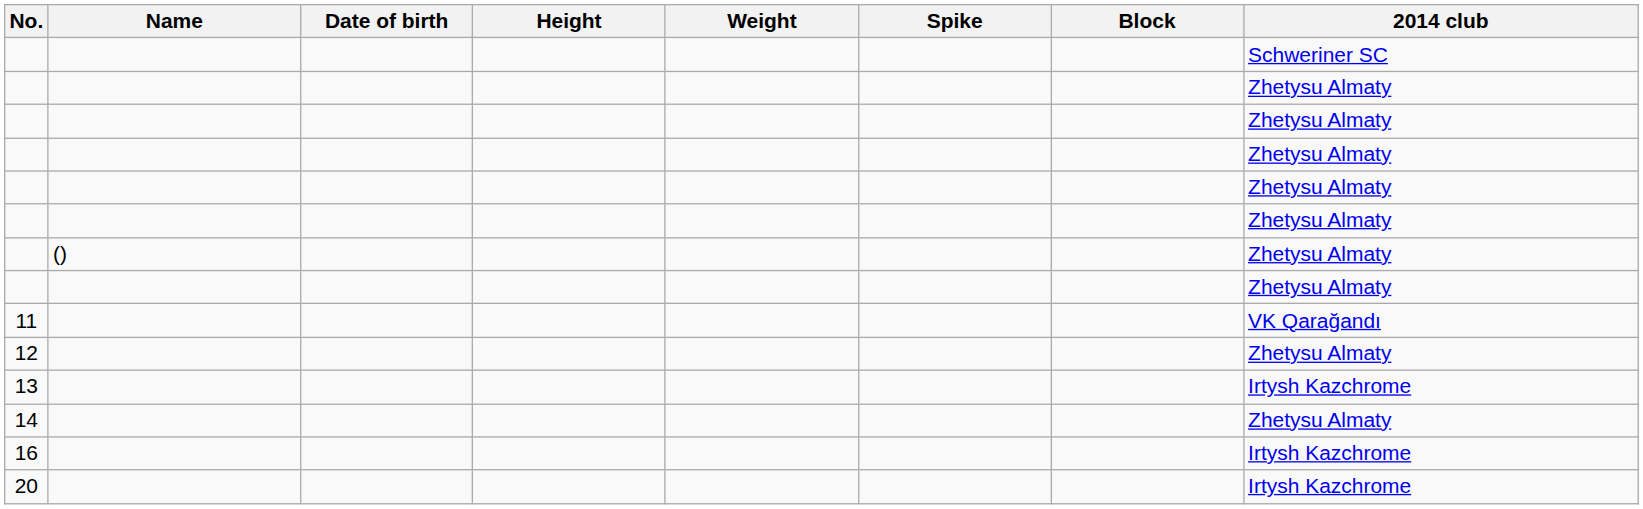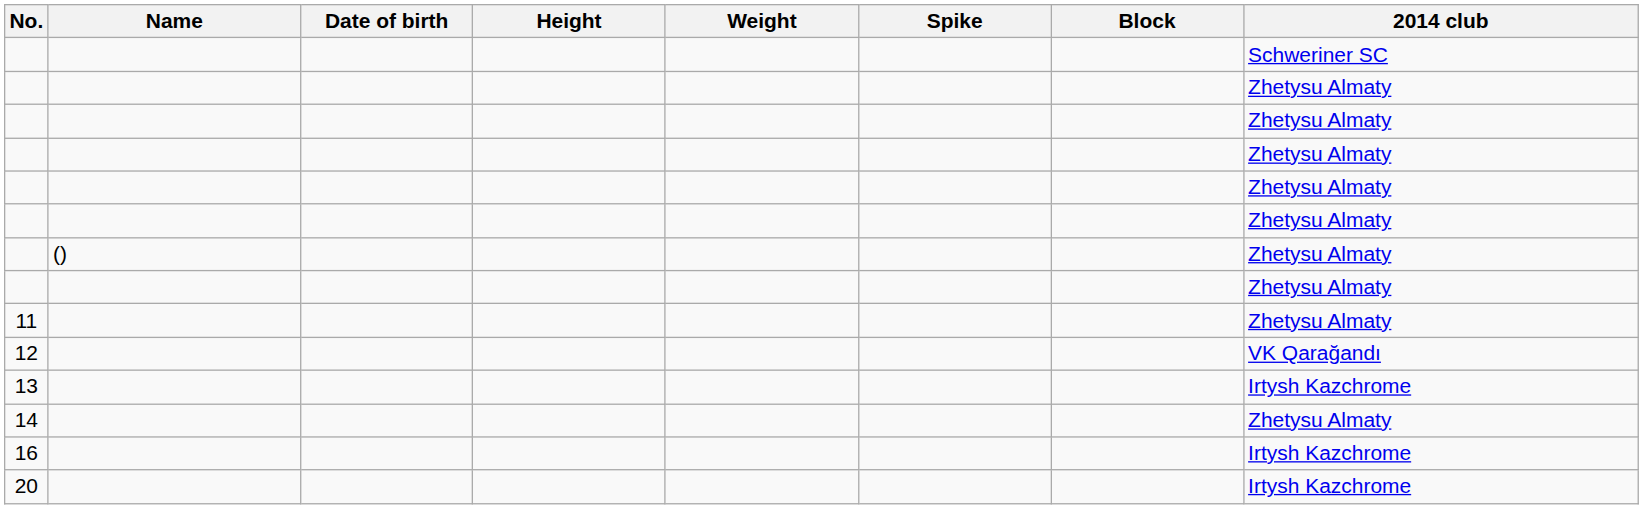 <table class="wikitable sortable" style="font-size:100%; text-align:center;">
 <tr>
 <th>No.</th>
 <th style="width:12em">Name</th>
 <th style="width:8em">Date of birth</th>
 <th style="width:9em">Height</th>
 <th style="width:9em">Weight</th>
 <th style="width:9em">Spike</th>
 <th style="width:9em">Block</th>
 <th style="width:19em">2014 club</th>
 </tr>
 <tr>
 <td></td>
 <td align=left></td>
 <td align=right></td>
 <td></td>
 <td></td>
 <td></td>
 <td></td>
 <td align=left> <a href='#'>Schweriner SC</a></td>
 </tr>
 <tr>
 <td></td>
 <td align=left></td>
 <td align=right></td>
 <td></td>
 <td></td>
 <td></td>
 <td></td>
 <td align=left> <a href='#'>Zhetysu Almaty</a></td>
 </tr>
 <tr>
 <td></td>
 <td align=left></td>
 <td align=right></td>
 <td></td>
 <td></td>
 <td></td>
 <td></td>
 <td align=left> <a href='#'>Zhetysu Almaty</a></td>
 </tr>
 <tr>
 <td></td>
 <td align=left></td>
 <td align=right></td>
 <td></td>
 <td></td>
 <td></td>
 <td></td>
 <td align=left> <a href='#'>Zhetysu Almaty</a></td>
 </tr>
 <tr>
 <td></td>
 <td align=left></td>
 <td align=right></td>
 <td></td>
 <td></td>
 <td></td>
 <td></td>
 <td align=left> <a href='#'>Zhetysu Almaty</a></td>
 </tr>
 <tr>
 <td></td>
 <td align=left></td>
 <td align=right></td>
 <td></td>
 <td></td>
 <td></td>
 <td></td>
 <td align=left> <a href='#'>Zhetysu Almaty</a></td>
 </tr>
 <tr>
 <td></td>
 <td align=left> ()</td>
 <td align=right></td>
 <td></td>
 <td></td>
 <td></td>
 <td></td>
 <td align=left> <a href='#'>Zhetysu Almaty</a></td>
 </tr>
 <tr>
 <td></td>
 <td align=left></td>
 <td align=right></td>
 <td></td>
 <td></td>
 <td></td>
 <td></td>
 <td align=left> <a href='#'>Zhetysu Almaty</a></td>
 </tr>
 <tr>
 <td>11</td>
 <td align=left></td>
 <td align=right></td>
 <td></td>
 <td></td>
 <td></td>
 <td></td>
-<td align=left> <a href='#'>VK Qarağandı</a></td>
+<td align=left> <a href='#'>Zhetysu Almaty</a></td>
 </tr>
 <tr>
 <td>12</td>
 <td align=left></td>
 <td align=right></td>
 <td></td>
 <td></td>
 <td></td>
 <td></td>
-<td align=left> <a href='#'>Zhetysu Almaty</a></td>
+<td align=left> <a href='#'>VK Qarağandı</a></td>
 </tr>
 <tr>
 <td>13</td>
 <td align=left></td>
 <td align=right></td>
 <td></td>
 <td></td>
 <td></td>
 <td></td>
 <td align=left> <a href='#'>Irtysh Kazchrome</a></td>
 </tr>
 <tr>
 <td>14</td>
 <td align=left></td>
 <td align=right></td>
 <td></td>
 <td></td>
 <td></td>
 <td></td>
 <td align=left> <a href='#'>Zhetysu Almaty</a></td>
 </tr>
 <tr>
 <td>16</td>
 <td align=left></td>
 <td align=right></td>
 <td></td>
 <td></td>
 <td></td>
 <td></td>
 <td align=left> <a href='#'>Irtysh Kazchrome</a></td>
 </tr>
 <tr>
 <td>20</td>
 <td align=left></td>
 <td align=right></td>
 <td></td>
 <td></td>
 <td></td>
 <td></td>
 <td align=left> <a href='#'>Irtysh Kazchrome</a></td>
 </tr>
 </table>
